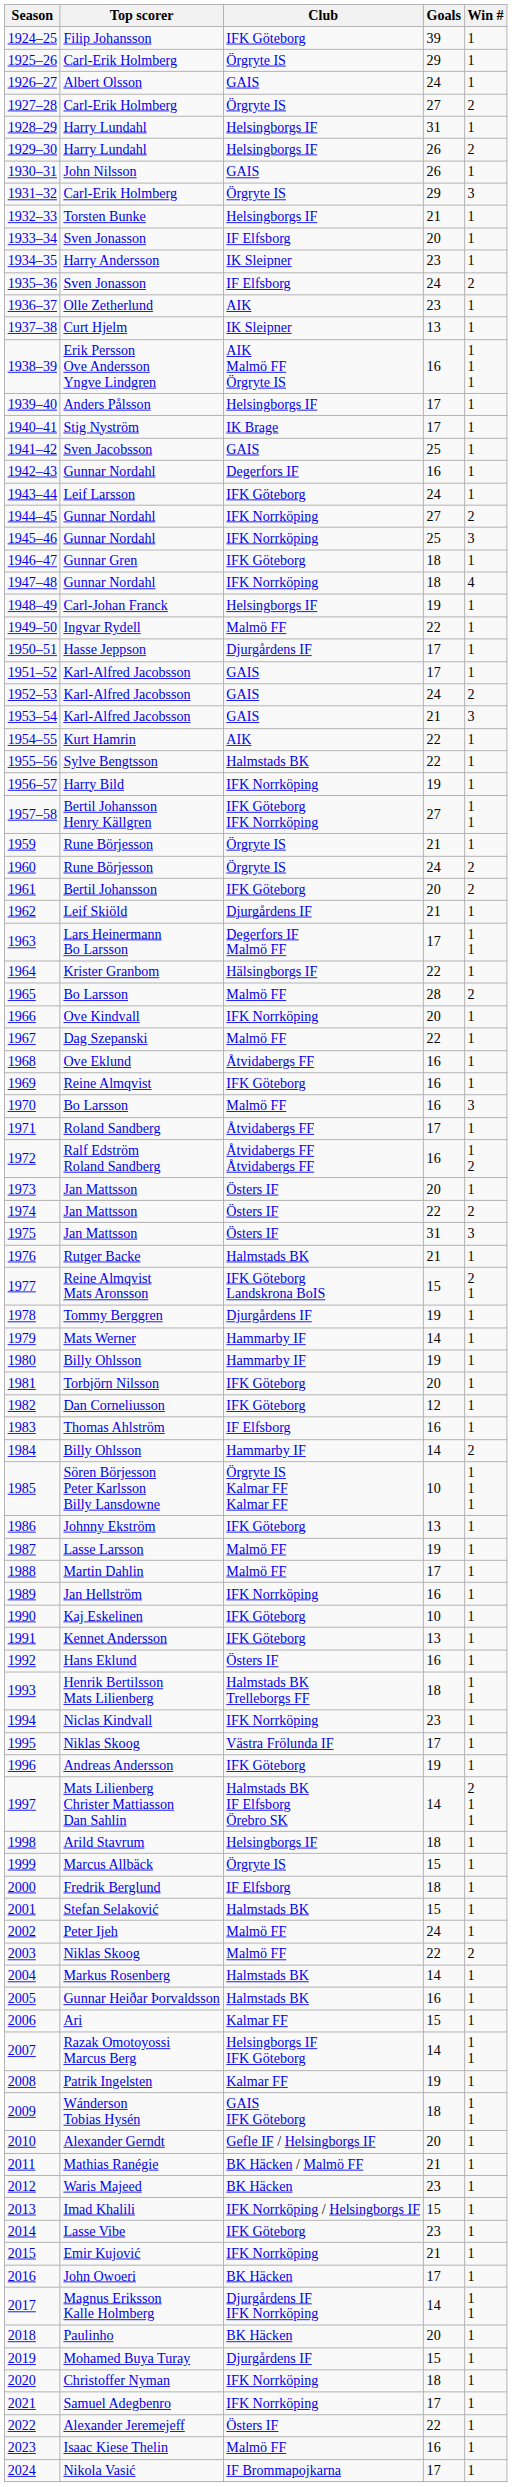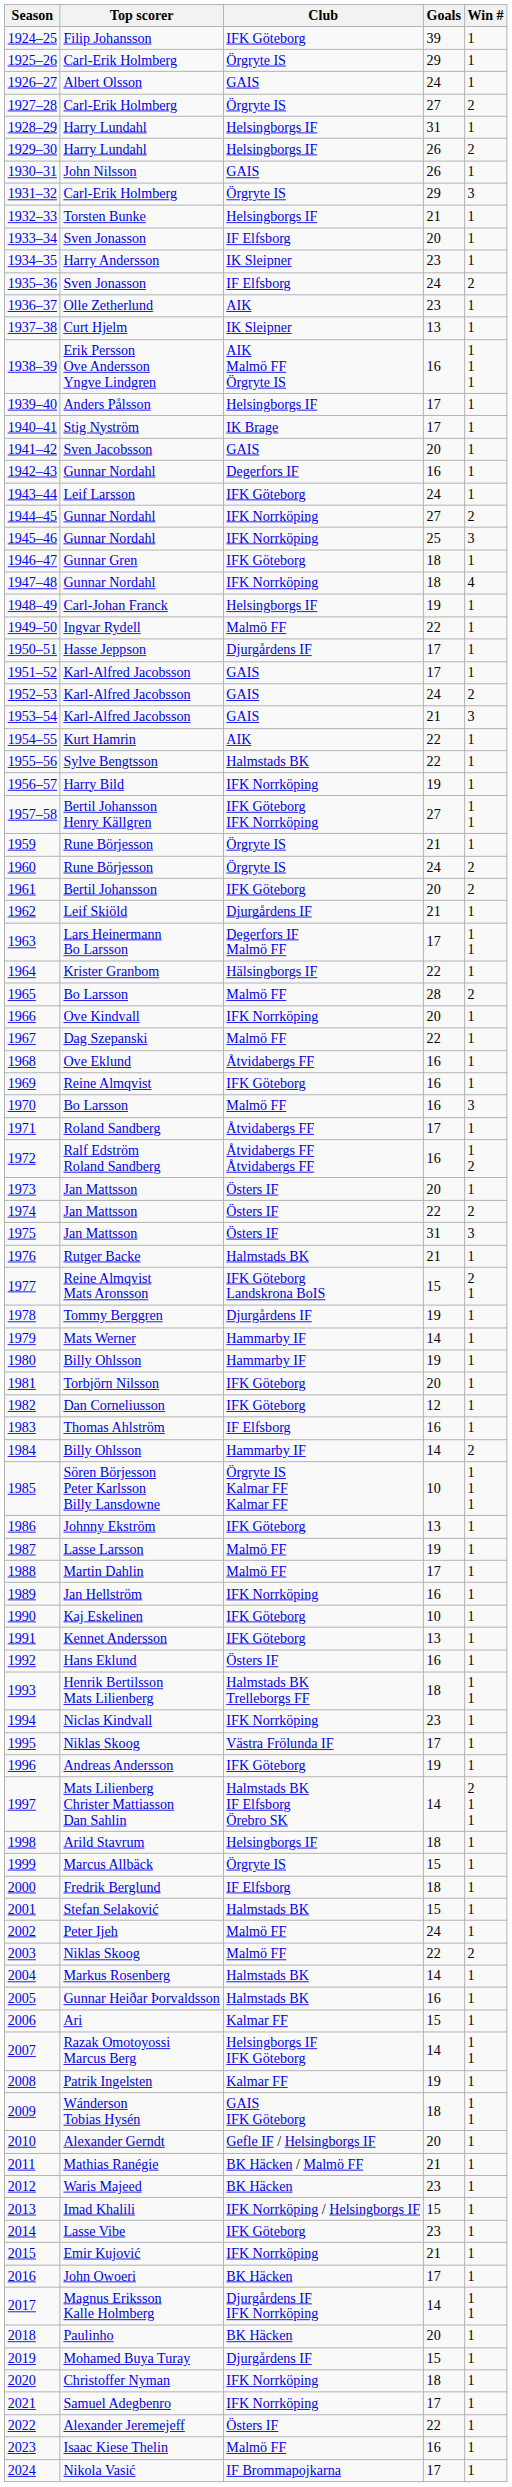 <table class="wikitable sortable">
 <tr>
 <th>Season</th>
 <th>Top scorer</th>
 <th>Club</th>
 <th>Goals</th>
 <th>Win #</th>
 </tr>
 <tr>
 <td><a href='#'>1924–25</a></td>
 <td> <a href='#'>Filip Johansson</a></td>
 <td><a href='#'>IFK Göteborg</a></td>
 <td>39</td>
 <td>1</td>
 </tr>
 <tr>
 <td><a href='#'>1925–26</a></td>
 <td> <a href='#'>Carl-Erik Holmberg</a></td>
 <td><a href='#'>Örgryte IS</a></td>
 <td>29</td>
 <td>1</td>
 </tr>
 <tr>
 <td><a href='#'>1926–27</a></td>
 <td> <a href='#'>Albert Olsson</a></td>
 <td><a href='#'>GAIS</a></td>
 <td>24</td>
 <td>1</td>
 </tr>
 <tr>
 <td><a href='#'>1927–28</a></td>
 <td> <a href='#'>Carl-Erik Holmberg</a></td>
 <td><a href='#'>Örgryte IS</a></td>
 <td>27</td>
 <td>2</td>
 </tr>
 <tr>
 <td><a href='#'>1928–29</a></td>
 <td> <a href='#'>Harry Lundahl</a></td>
 <td><a href='#'>Helsingborgs IF</a></td>
 <td>31</td>
 <td>1</td>
 </tr>
 <tr>
 <td><a href='#'>1929–30</a></td>
 <td> <a href='#'>Harry Lundahl</a></td>
 <td><a href='#'>Helsingborgs IF</a></td>
 <td>26</td>
 <td>2</td>
 </tr>
 <tr>
 <td><a href='#'>1930–31</a></td>
 <td> <a href='#'>John Nilsson</a></td>
 <td><a href='#'>GAIS</a></td>
 <td>26</td>
 <td>1</td>
 </tr>
 <tr>
 <td><a href='#'>1931–32</a></td>
 <td> <a href='#'>Carl-Erik Holmberg</a></td>
 <td><a href='#'>Örgryte IS</a></td>
 <td>29</td>
 <td>3</td>
 </tr>
 <tr>
 <td><a href='#'>1932–33</a></td>
 <td> <a href='#'>Torsten Bunke</a></td>
 <td><a href='#'>Helsingborgs IF</a></td>
 <td>21</td>
 <td>1</td>
 </tr>
 <tr>
 <td><a href='#'>1933–34</a></td>
 <td> <a href='#'>Sven Jonasson</a></td>
 <td><a href='#'>IF Elfsborg</a></td>
 <td>20</td>
 <td>1</td>
 </tr>
 <tr>
 <td><a href='#'>1934–35</a></td>
 <td> <a href='#'>Harry Andersson</a></td>
 <td><a href='#'>IK Sleipner</a></td>
 <td>23</td>
 <td>1</td>
 </tr>
 <tr>
 <td><a href='#'>1935–36</a></td>
 <td> <a href='#'>Sven Jonasson</a></td>
 <td><a href='#'>IF Elfsborg</a></td>
 <td>24</td>
 <td>2</td>
 </tr>
 <tr>
 <td><a href='#'>1936–37</a></td>
 <td> <a href='#'>Olle Zetherlund</a></td>
 <td><a href='#'>AIK</a></td>
 <td>23</td>
 <td>1</td>
 </tr>
 <tr>
 <td><a href='#'>1937–38</a></td>
 <td> <a href='#'>Curt Hjelm</a></td>
 <td><a href='#'>IK Sleipner</a></td>
 <td>13</td>
 <td>1</td>
 </tr>
 <tr>
 <td><a href='#'>1938–39</a></td>
 <td> <a href='#'>Erik Persson</a><br> <a href='#'>Ove Andersson</a><br> <a href='#'>Yngve Lindgren</a></td>
 <td><a href='#'>AIK</a><br><a href='#'>Malmö FF</a><br><a href='#'>Örgryte IS</a></td>
 <td>16</td>
 <td>1<br>1<br>1</td>
 </tr>
 <tr>
 <td><a href='#'>1939–40</a></td>
 <td> <a href='#'>Anders Pålsson</a></td>
 <td><a href='#'>Helsingborgs IF</a></td>
 <td>17</td>
 <td>1</td>
 </tr>
 <tr>
 <td><a href='#'>1940–41</a></td>
 <td> <a href='#'>Stig Nyström</a></td>
 <td><a href='#'>IK Brage</a></td>
 <td>17</td>
 <td>1</td>
 </tr>
 <tr>
 <td><a href='#'>1941–42</a></td>
 <td> <a href='#'>Sven Jacobsson</a></td>
 <td><a href='#'>GAIS</a></td>
-<td>25</td>
+<td>20</td>
 <td>1</td>
 </tr>
 <tr>
 <td><a href='#'>1942–43</a></td>
 <td> <a href='#'>Gunnar Nordahl</a></td>
 <td><a href='#'>Degerfors IF</a></td>
 <td>16</td>
 <td>1</td>
 </tr>
 <tr>
 <td><a href='#'>1943–44</a></td>
 <td> <a href='#'>Leif Larsson</a></td>
 <td><a href='#'>IFK Göteborg</a></td>
 <td>24</td>
 <td>1</td>
 </tr>
 <tr>
 <td><a href='#'>1944–45</a></td>
 <td> <a href='#'>Gunnar Nordahl</a></td>
 <td><a href='#'>IFK Norrköping</a></td>
 <td>27</td>
 <td>2</td>
 </tr>
 <tr>
 <td><a href='#'>1945–46</a></td>
 <td> <a href='#'>Gunnar Nordahl</a></td>
 <td><a href='#'>IFK Norrköping</a></td>
 <td>25</td>
 <td>3</td>
 </tr>
 <tr>
 <td><a href='#'>1946–47</a></td>
 <td> <a href='#'>Gunnar Gren</a></td>
 <td><a href='#'>IFK Göteborg</a></td>
 <td>18</td>
 <td>1</td>
 </tr>
 <tr>
 <td><a href='#'>1947–48</a></td>
 <td> <a href='#'>Gunnar Nordahl</a></td>
 <td><a href='#'>IFK Norrköping</a></td>
 <td>18</td>
 <td>4</td>
 </tr>
 <tr>
 <td><a href='#'>1948–49</a></td>
 <td> <a href='#'>Carl-Johan Franck</a></td>
 <td><a href='#'>Helsingborgs IF</a></td>
 <td>19</td>
 <td>1</td>
 </tr>
 <tr>
 <td><a href='#'>1949–50</a></td>
 <td> <a href='#'>Ingvar Rydell</a></td>
 <td><a href='#'>Malmö FF</a></td>
 <td>22</td>
 <td>1</td>
 </tr>
 <tr>
 <td><a href='#'>1950–51</a></td>
 <td> <a href='#'>Hasse Jeppson</a></td>
 <td><a href='#'>Djurgårdens IF</a></td>
 <td>17</td>
 <td>1</td>
 </tr>
 <tr>
 <td><a href='#'>1951–52</a></td>
 <td> <a href='#'>Karl-Alfred Jacobsson</a></td>
 <td><a href='#'>GAIS</a></td>
 <td>17</td>
 <td>1</td>
 </tr>
 <tr>
 <td><a href='#'>1952–53</a></td>
 <td> <a href='#'>Karl-Alfred Jacobsson</a></td>
 <td><a href='#'>GAIS</a></td>
 <td>24</td>
 <td>2</td>
 </tr>
 <tr>
 <td><a href='#'>1953–54</a></td>
 <td> <a href='#'>Karl-Alfred Jacobsson</a></td>
 <td><a href='#'>GAIS</a></td>
 <td>21</td>
 <td>3</td>
 </tr>
 <tr>
 <td><a href='#'>1954–55</a></td>
 <td> <a href='#'>Kurt Hamrin</a></td>
 <td><a href='#'>AIK</a></td>
 <td>22</td>
 <td>1</td>
 </tr>
 <tr>
 <td><a href='#'>1955–56</a></td>
 <td> <a href='#'>Sylve Bengtsson</a></td>
 <td><a href='#'>Halmstads BK</a></td>
 <td>22</td>
 <td>1</td>
 </tr>
 <tr>
 <td><a href='#'>1956–57</a></td>
 <td> <a href='#'>Harry Bild</a></td>
 <td><a href='#'>IFK Norrköping</a></td>
 <td>19</td>
 <td>1</td>
 </tr>
 <tr>
 <td><a href='#'>1957–58</a></td>
 <td> <a href='#'>Bertil Johansson</a><br> <a href='#'>Henry Källgren</a></td>
 <td><a href='#'>IFK Göteborg</a><br><a href='#'>IFK Norrköping</a></td>
 <td>27</td>
 <td>1<br>1</td>
 </tr>
 <tr>
 <td><a href='#'>1959</a></td>
 <td> <a href='#'>Rune Börjesson</a></td>
 <td><a href='#'>Örgryte IS</a></td>
 <td>21</td>
 <td>1</td>
 </tr>
 <tr>
 <td><a href='#'>1960</a></td>
 <td> <a href='#'>Rune Börjesson</a></td>
 <td><a href='#'>Örgryte IS</a></td>
 <td>24</td>
 <td>2</td>
 </tr>
 <tr>
 <td><a href='#'>1961</a></td>
 <td> <a href='#'>Bertil Johansson</a></td>
 <td><a href='#'>IFK Göteborg</a></td>
 <td>20</td>
 <td>2</td>
 </tr>
 <tr>
 <td><a href='#'>1962</a></td>
 <td> <a href='#'>Leif Skiöld</a></td>
 <td><a href='#'>Djurgårdens IF</a></td>
 <td>21</td>
 <td>1</td>
 </tr>
 <tr>
 <td><a href='#'>1963</a></td>
 <td> <a href='#'>Lars Heinermann</a><br> <a href='#'>Bo Larsson</a></td>
 <td><a href='#'>Degerfors IF</a><br><a href='#'>Malmö FF</a></td>
 <td>17</td>
 <td>1<br>1</td>
 </tr>
 <tr>
 <td><a href='#'>1964</a></td>
 <td> <a href='#'>Krister Granbom</a></td>
 <td><a href='#'>Hälsingborgs IF</a></td>
 <td>22</td>
 <td>1</td>
 </tr>
 <tr>
 <td><a href='#'>1965</a></td>
 <td> <a href='#'>Bo Larsson</a></td>
 <td><a href='#'>Malmö FF</a></td>
 <td>28</td>
 <td>2</td>
 </tr>
 <tr>
 <td><a href='#'>1966</a></td>
 <td> <a href='#'>Ove Kindvall</a></td>
 <td><a href='#'>IFK Norrköping</a></td>
 <td>20</td>
 <td>1</td>
 </tr>
 <tr>
 <td><a href='#'>1967</a></td>
 <td> <a href='#'>Dag Szepanski</a></td>
 <td><a href='#'>Malmö FF</a></td>
 <td>22</td>
 <td>1</td>
 </tr>
 <tr>
 <td><a href='#'>1968</a></td>
 <td> <a href='#'>Ove Eklund</a></td>
 <td><a href='#'>Åtvidabergs FF</a></td>
 <td>16</td>
 <td>1</td>
 </tr>
 <tr>
 <td><a href='#'>1969</a></td>
 <td> <a href='#'>Reine Almqvist</a></td>
 <td><a href='#'>IFK Göteborg</a></td>
 <td>16</td>
 <td>1</td>
 </tr>
 <tr>
 <td><a href='#'>1970</a></td>
 <td> <a href='#'>Bo Larsson</a></td>
 <td><a href='#'>Malmö FF</a></td>
 <td>16</td>
 <td>3</td>
 </tr>
 <tr>
 <td><a href='#'>1971</a></td>
 <td> <a href='#'>Roland Sandberg</a></td>
 <td><a href='#'>Åtvidabergs FF</a></td>
 <td>17</td>
 <td>1</td>
 </tr>
 <tr>
 <td><a href='#'>1972</a></td>
 <td> <a href='#'>Ralf Edström</a><br> <a href='#'>Roland Sandberg</a></td>
 <td><a href='#'>Åtvidabergs FF</a><br><a href='#'>Åtvidabergs FF</a></td>
 <td>16</td>
 <td>1<br>2</td>
 </tr>
 <tr>
 <td><a href='#'>1973</a></td>
 <td> <a href='#'>Jan Mattsson</a></td>
 <td><a href='#'>Östers IF</a></td>
 <td>20</td>
 <td>1</td>
 </tr>
 <tr>
 <td><a href='#'>1974</a></td>
 <td> <a href='#'>Jan Mattsson</a></td>
 <td><a href='#'>Östers IF</a></td>
 <td>22</td>
 <td>2</td>
 </tr>
 <tr>
 <td><a href='#'>1975</a></td>
 <td> <a href='#'>Jan Mattsson</a></td>
 <td><a href='#'>Östers IF</a></td>
 <td>31</td>
 <td>3</td>
 </tr>
 <tr>
 <td><a href='#'>1976</a></td>
 <td> <a href='#'>Rutger Backe</a></td>
 <td><a href='#'>Halmstads BK</a></td>
 <td>21</td>
 <td>1</td>
 </tr>
 <tr>
 <td><a href='#'>1977</a></td>
 <td> <a href='#'>Reine Almqvist</a><br> <a href='#'>Mats Aronsson</a></td>
 <td><a href='#'>IFK Göteborg</a><br><a href='#'>Landskrona BoIS</a></td>
 <td>15</td>
 <td>2<br>1</td>
 </tr>
 <tr>
 <td><a href='#'>1978</a></td>
 <td> <a href='#'>Tommy Berggren</a></td>
 <td><a href='#'>Djurgårdens IF</a></td>
 <td>19</td>
 <td>1</td>
 </tr>
 <tr>
 <td><a href='#'>1979</a></td>
 <td> <a href='#'>Mats Werner</a></td>
 <td><a href='#'>Hammarby IF</a></td>
 <td>14</td>
 <td>1</td>
 </tr>
 <tr>
 <td><a href='#'>1980</a></td>
 <td> <a href='#'>Billy Ohlsson</a></td>
 <td><a href='#'>Hammarby IF</a></td>
 <td>19</td>
 <td>1</td>
 </tr>
 <tr>
 <td><a href='#'>1981</a></td>
 <td> <a href='#'>Torbjörn Nilsson</a></td>
 <td><a href='#'>IFK Göteborg</a></td>
 <td>20</td>
 <td>1</td>
 </tr>
 <tr>
 <td><a href='#'>1982</a></td>
 <td> <a href='#'>Dan Corneliusson</a></td>
 <td><a href='#'>IFK Göteborg</a></td>
 <td>12</td>
 <td>1</td>
 </tr>
 <tr>
 <td><a href='#'>1983</a></td>
 <td> <a href='#'>Thomas Ahlström</a></td>
 <td><a href='#'>IF Elfsborg</a></td>
 <td>16</td>
 <td>1</td>
 </tr>
 <tr>
 <td><a href='#'>1984</a></td>
 <td> <a href='#'>Billy Ohlsson</a></td>
 <td><a href='#'>Hammarby IF</a></td>
 <td>14</td>
 <td>2</td>
 </tr>
 <tr>
 <td><a href='#'>1985</a></td>
 <td> <a href='#'>Sören Börjesson</a><br> <a href='#'>Peter Karlsson</a><br> <a href='#'>Billy Lansdowne</a></td>
 <td><a href='#'>Örgryte IS</a><br><a href='#'>Kalmar FF</a><br><a href='#'>Kalmar FF</a></td>
 <td>10</td>
 <td>1<br>1<br>1</td>
 </tr>
 <tr>
 <td><a href='#'>1986</a></td>
 <td> <a href='#'>Johnny Ekström</a></td>
 <td><a href='#'>IFK Göteborg</a></td>
 <td>13</td>
 <td>1</td>
 </tr>
 <tr>
 <td><a href='#'>1987</a></td>
 <td> <a href='#'>Lasse Larsson</a></td>
 <td><a href='#'>Malmö FF</a></td>
 <td>19</td>
 <td>1</td>
 </tr>
 <tr>
 <td><a href='#'>1988</a></td>
 <td> <a href='#'>Martin Dahlin</a></td>
 <td><a href='#'>Malmö FF</a></td>
 <td>17</td>
 <td>1</td>
 </tr>
 <tr>
 <td><a href='#'>1989</a></td>
 <td> <a href='#'>Jan Hellström</a></td>
 <td><a href='#'>IFK Norrköping</a></td>
 <td>16</td>
 <td>1</td>
 </tr>
 <tr>
 <td><a href='#'>1990</a></td>
 <td> <a href='#'>Kaj Eskelinen</a></td>
 <td><a href='#'>IFK Göteborg</a></td>
 <td>10</td>
 <td>1</td>
 </tr>
 <tr>
 <td><a href='#'>1991</a></td>
 <td> <a href='#'>Kennet Andersson</a></td>
 <td><a href='#'>IFK Göteborg</a></td>
 <td>13</td>
 <td>1</td>
 </tr>
 <tr>
 <td><a href='#'>1992</a></td>
 <td> <a href='#'>Hans Eklund</a></td>
 <td><a href='#'>Östers IF</a></td>
 <td>16</td>
 <td>1</td>
 </tr>
 <tr>
 <td><a href='#'>1993</a></td>
 <td> <a href='#'>Henrik Bertilsson</a><br> <a href='#'>Mats Lilienberg</a></td>
 <td><a href='#'>Halmstads BK</a><br><a href='#'>Trelleborgs FF</a></td>
 <td>18</td>
 <td>1<br>1</td>
 </tr>
 <tr>
 <td><a href='#'>1994</a></td>
 <td> <a href='#'>Niclas Kindvall</a></td>
 <td><a href='#'>IFK Norrköping</a></td>
 <td>23</td>
 <td>1</td>
 </tr>
 <tr>
 <td><a href='#'>1995</a></td>
 <td> <a href='#'>Niklas Skoog</a></td>
 <td><a href='#'>Västra Frölunda IF</a></td>
 <td>17</td>
 <td>1</td>
 </tr>
 <tr>
 <td><a href='#'>1996</a></td>
 <td> <a href='#'>Andreas Andersson</a></td>
 <td><a href='#'>IFK Göteborg</a></td>
 <td>19</td>
 <td>1</td>
 </tr>
 <tr>
 <td><a href='#'>1997</a></td>
 <td> <a href='#'>Mats Lilienberg</a><br> <a href='#'>Christer Mattiasson</a><br> <a href='#'>Dan Sahlin</a></td>
 <td><a href='#'>Halmstads BK</a><br><a href='#'>IF Elfsborg</a><br><a href='#'>Örebro SK</a></td>
 <td>14</td>
 <td>2<br>1<br>1</td>
 </tr>
 <tr>
 <td><a href='#'>1998</a></td>
 <td> <a href='#'>Arild Stavrum</a></td>
 <td><a href='#'>Helsingborgs IF</a></td>
 <td>18</td>
 <td>1</td>
 </tr>
 <tr>
 <td><a href='#'>1999</a></td>
 <td> <a href='#'>Marcus Allbäck</a></td>
 <td><a href='#'>Örgryte IS</a></td>
 <td>15</td>
 <td>1</td>
 </tr>
 <tr>
 <td><a href='#'>2000</a></td>
 <td> <a href='#'>Fredrik Berglund</a></td>
 <td><a href='#'>IF Elfsborg</a></td>
 <td>18</td>
 <td>1</td>
 </tr>
 <tr>
 <td><a href='#'>2001</a></td>
 <td> <a href='#'>Stefan Selaković</a></td>
 <td><a href='#'>Halmstads BK</a></td>
 <td>15</td>
 <td>1</td>
 </tr>
 <tr>
 <td><a href='#'>2002</a></td>
 <td> <a href='#'>Peter Ijeh</a></td>
 <td><a href='#'>Malmö FF</a></td>
 <td>24</td>
 <td>1</td>
 </tr>
 <tr>
 <td><a href='#'>2003</a></td>
 <td> <a href='#'>Niklas Skoog</a></td>
 <td><a href='#'>Malmö FF</a></td>
 <td>22</td>
 <td>2</td>
 </tr>
 <tr>
 <td><a href='#'>2004</a></td>
 <td> <a href='#'>Markus Rosenberg</a></td>
 <td><a href='#'>Halmstads BK</a></td>
 <td>14</td>
 <td>1</td>
 </tr>
 <tr>
 <td><a href='#'>2005</a></td>
 <td> <a href='#'>Gunnar Heiðar Þorvaldsson</a></td>
 <td><a href='#'>Halmstads BK</a></td>
 <td>16</td>
 <td>1</td>
 </tr>
 <tr>
 <td><a href='#'>2006</a></td>
 <td> <a href='#'>Ari</a></td>
 <td><a href='#'>Kalmar FF</a></td>
 <td>15</td>
 <td>1</td>
 </tr>
 <tr>
 <td><a href='#'>2007</a></td>
 <td> <a href='#'>Razak Omotoyossi</a><br> <a href='#'>Marcus Berg</a></td>
 <td><a href='#'>Helsingborgs IF</a><br><a href='#'>IFK Göteborg</a></td>
 <td>14</td>
 <td>1<br>1</td>
 </tr>
 <tr>
 <td><a href='#'>2008</a></td>
 <td> <a href='#'>Patrik Ingelsten</a></td>
 <td><a href='#'>Kalmar FF</a></td>
 <td>19</td>
 <td>1</td>
 </tr>
 <tr>
 <td><a href='#'>2009</a></td>
 <td> <a href='#'>Wánderson</a><br> <a href='#'>Tobias Hysén</a></td>
 <td><a href='#'>GAIS</a><br><a href='#'>IFK Göteborg</a></td>
 <td>18</td>
 <td>1<br>1</td>
 </tr>
 <tr>
 <td><a href='#'>2010</a></td>
 <td> <a href='#'>Alexander Gerndt</a></td>
 <td><a href='#'>Gefle IF</a> / <a href='#'>Helsingborgs IF</a></td>
 <td>20</td>
 <td>1</td>
 </tr>
 <tr>
 <td><a href='#'>2011</a></td>
 <td> <a href='#'>Mathias Ranégie</a></td>
 <td><a href='#'>BK Häcken</a> / <a href='#'>Malmö FF</a></td>
 <td>21</td>
 <td>1</td>
 </tr>
 <tr>
 <td><a href='#'>2012</a></td>
 <td> <a href='#'>Waris Majeed</a></td>
 <td><a href='#'>BK Häcken</a></td>
 <td>23</td>
 <td>1</td>
 </tr>
 <tr>
 <td><a href='#'>2013</a></td>
 <td> <a href='#'>Imad Khalili</a></td>
 <td><a href='#'>IFK Norrköping</a> / <a href='#'>Helsingborgs IF</a></td>
 <td>15</td>
 <td>1</td>
 </tr>
 <tr>
 <td><a href='#'>2014</a></td>
 <td> <a href='#'>Lasse Vibe</a></td>
 <td><a href='#'>IFK Göteborg</a></td>
 <td>23</td>
 <td>1</td>
 </tr>
 <tr>
 <td><a href='#'>2015</a></td>
 <td> <a href='#'>Emir Kujović</a></td>
 <td><a href='#'>IFK Norrköping</a></td>
 <td>21</td>
 <td>1</td>
 </tr>
 <tr>
 <td><a href='#'>2016</a></td>
 <td> <a href='#'>John Owoeri</a></td>
 <td><a href='#'>BK Häcken</a></td>
 <td>17</td>
 <td>1</td>
 </tr>
 <tr>
 <td><a href='#'>2017</a></td>
 <td> <a href='#'>Magnus Eriksson</a><br> <a href='#'>Kalle Holmberg</a></td>
 <td><a href='#'>Djurgårdens IF</a><br><a href='#'>IFK Norrköping</a></td>
 <td>14</td>
 <td>1<br>1</td>
 </tr>
 <tr>
 <td><a href='#'>2018</a></td>
 <td> <a href='#'>Paulinho</a></td>
 <td><a href='#'>BK Häcken</a></td>
 <td>20</td>
 <td>1</td>
 </tr>
 <tr>
 <td><a href='#'>2019</a></td>
 <td> <a href='#'>Mohamed Buya Turay</a></td>
 <td><a href='#'>Djurgårdens IF</a></td>
 <td>15</td>
 <td>1</td>
 </tr>
 <tr>
 <td><a href='#'>2020</a></td>
 <td> <a href='#'>Christoffer Nyman</a></td>
 <td><a href='#'>IFK Norrköping</a></td>
 <td>18</td>
 <td>1</td>
 </tr>
 <tr>
 <td><a href='#'>2021</a></td>
 <td> <a href='#'>Samuel Adegbenro</a></td>
 <td><a href='#'>IFK Norrköping</a></td>
 <td>17</td>
 <td>1</td>
 </tr>
 <tr>
 <td><a href='#'>2022</a></td>
 <td> <a href='#'>Alexander Jeremejeff</a></td>
 <td><a href='#'>Östers IF</a></td>
 <td>22</td>
 <td>1</td>
 </tr>
 <tr>
 <td><a href='#'>2023</a></td>
 <td> <a href='#'>Isaac Kiese Thelin</a></td>
 <td><a href='#'>Malmö FF</a></td>
 <td>16</td>
 <td>1</td>
 </tr>
 <tr>
 <td><a href='#'>2024</a></td>
 <td> <a href='#'>Nikola Vasić</a></td>
 <td><a href='#'>IF Brommapojkarna</a></td>
 <td>17</td>
 <td>1</td>
 </tr>
 </table>
